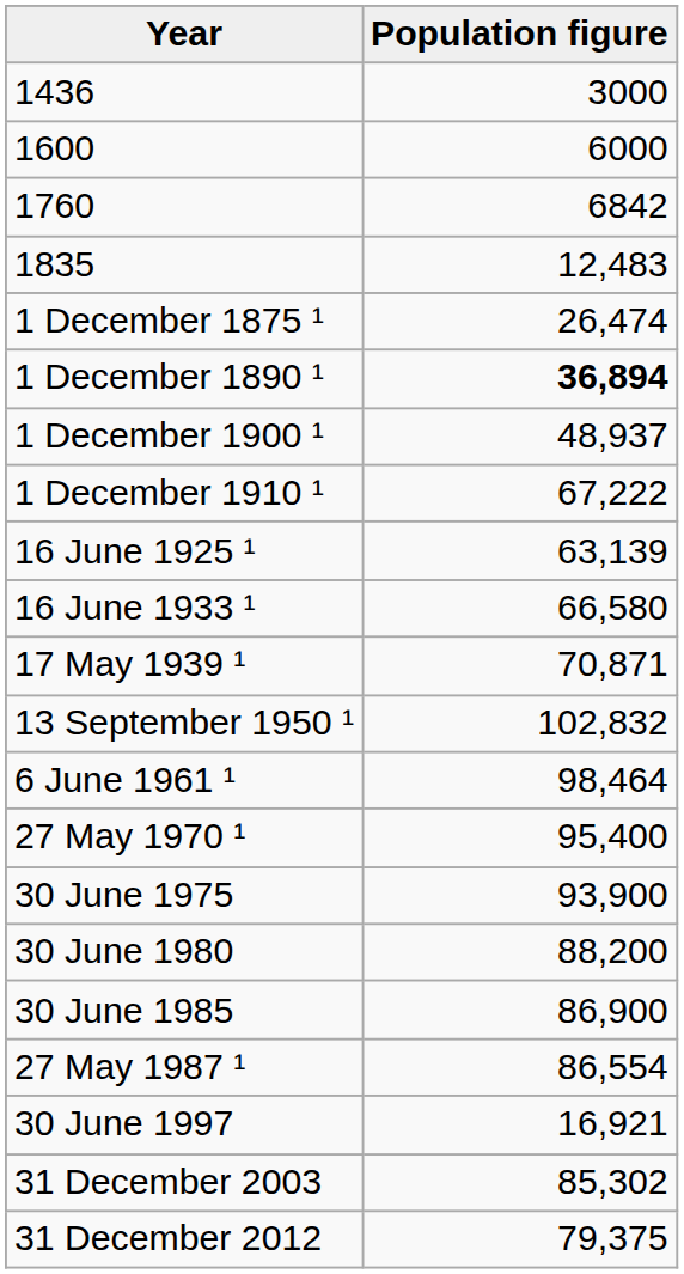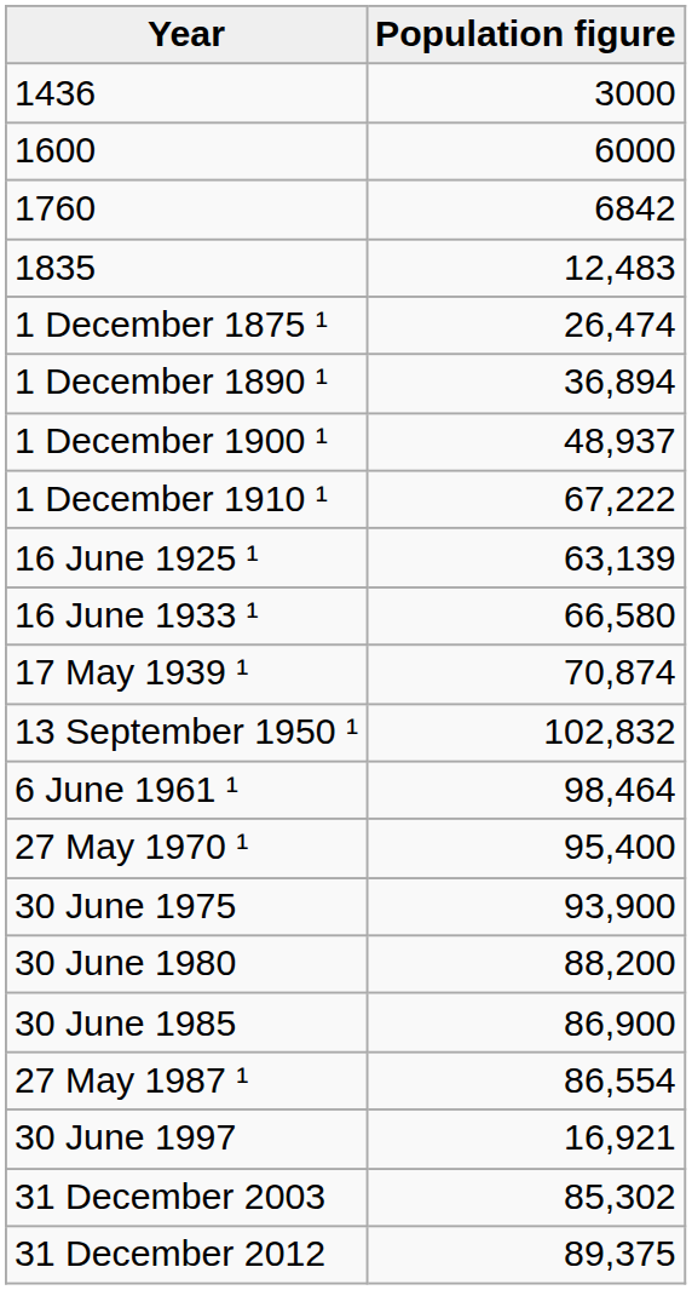 <table class="wikitable">
 <tr>
 <th style="background:#efefef;">Year</th>
 <th style="background:#efefef;">Population figure</th>
 </tr>
 <tr>
 <td>1436</td>
 <td style="text-align:right;">3000</td>
 </tr>
 <tr>
 <td>1600</td>
 <td style="text-align:right;">6000</td>
 </tr>
 <tr>
 <td>1760</td>
 <td style="text-align:right;">6842</td>
 </tr>
 <tr>
 <td>1835</td>
 <td style="text-align:right;">12,483</td>
 </tr>
 <tr>
 <td>1 December 1875 ¹</td>
 <td style="text-align:right;">26,474</td>
 </tr>
 <tr>
 <td>1 December 1890 ¹</td>
-<td style="text-align:right;"><strong>36,894</strong></td>
+<td style="text-align:right;">36,894</td>
 </tr>
 <tr>
 <td>1 December 1900 ¹</td>
 <td style="text-align:right;">48,937</td>
 </tr>
 <tr>
 <td>1 December 1910 ¹</td>
 <td style="text-align:right;">67,222</td>
 </tr>
 <tr>
 <td>16 June 1925 ¹</td>
 <td style="text-align:right;">63,139</td>
 </tr>
 <tr>
 <td>16 June 1933 ¹</td>
 <td style="text-align:right;">66,580</td>
 </tr>
 <tr>
 <td>17 May 1939 ¹</td>
-<td style="text-align:right;">70,871</td>
+<td style="text-align:right;">70,874</td>
 </tr>
 <tr>
 <td>13 September 1950 ¹</td>
 <td style="text-align:right;">102,832</td>
 </tr>
 <tr>
 <td>6 June 1961 ¹</td>
 <td style="text-align:right;">98,464</td>
 </tr>
 <tr>
 <td>27 May 1970 ¹</td>
 <td style="text-align:right;">95,400</td>
 </tr>
 <tr>
 <td>30 June 1975</td>
 <td style="text-align:right;">93,900</td>
 </tr>
 <tr>
 <td>30 June 1980</td>
 <td style="text-align:right;">88,200</td>
 </tr>
 <tr>
 <td>30 June 1985</td>
 <td style="text-align:right;">86,900</td>
 </tr>
 <tr>
 <td>27 May 1987 ¹</td>
 <td style="text-align:right;">86,554</td>
 </tr>
 <tr>
 <td>30 June 1997</td>
 <td style="text-align:right;">16,921</td>
 </tr>
 <tr>
 <td>31 December 2003</td>
 <td style="text-align:right;">85,302</td>
 </tr>
 <tr>
 <td>31 December 2012</td>
-<td style="text-align:right;">79,375</td>
+<td style="text-align:right;">89,375</td>
 </tr>
 </table>
